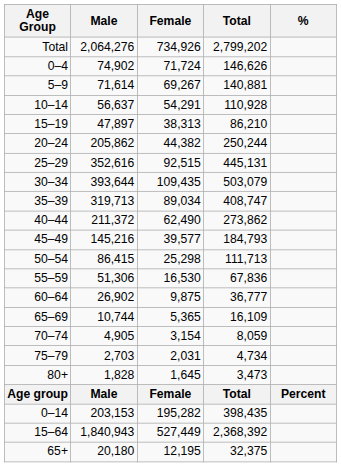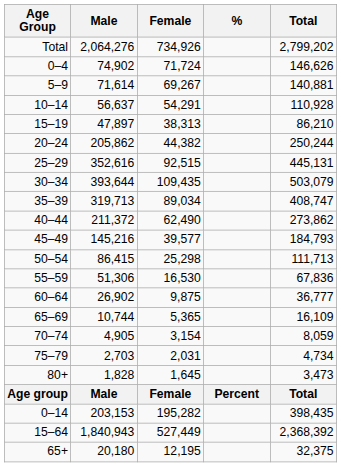 <table class="wikitable">
 <tr>
 <th width="80pt">Age Group</th>
 <th width="80pt">Male</th>
 <th width="80pt">Female</th>
+<th width="80pt">%</th>
 <th width="80pt">Total</th>
-<th width="80pt">%</th>
 </tr>
 <tr>
 <td align="right">Total</td>
 <td align="right">2,064,276</td>
 <td align="right">734,926</td>
+<td></td>
 <td align="right">2,799,202</td>
-<td></td>
 </tr>
 <tr>
 <td align="right">0–4</td>
 <td align="right">74,902</td>
 <td align="right">71,724</td>
+<td></td>
 <td align="right">146,626</td>
-<td></td>
 </tr>
 <tr>
 <td align="right">5–9</td>
 <td align="right">71,614</td>
 <td align="right">69,267</td>
+<td></td>
 <td align="right">140,881</td>
-<td></td>
 </tr>
 <tr>
 <td align="right">10–14</td>
 <td align="right">56,637</td>
 <td align="right">54,291</td>
+<td></td>
 <td align="right">110,928</td>
-<td></td>
 </tr>
 <tr>
 <td align="right">15–19</td>
 <td align="right">47,897</td>
 <td align="right">38,313</td>
+<td></td>
 <td align="right">86,210</td>
-<td></td>
 </tr>
 <tr>
 <td align="right">20–24</td>
 <td align="right">205,862</td>
 <td align="right">44,382</td>
+<td></td>
 <td align="right">250,244</td>
-<td></td>
 </tr>
 <tr>
 <td align="right">25–29</td>
 <td align="right">352,616</td>
 <td align="right">92,515</td>
+<td></td>
 <td align="right">445,131</td>
-<td></td>
 </tr>
 <tr>
 <td align="right">30–34</td>
 <td align="right">393,644</td>
 <td align="right">109,435</td>
+<td></td>
 <td align="right">503,079</td>
-<td></td>
 </tr>
 <tr>
 <td align="right">35–39</td>
 <td align="right">319,713</td>
 <td align="right">89,034</td>
+<td></td>
 <td align="right">408,747</td>
-<td></td>
 </tr>
 <tr>
 <td align="right">40–44</td>
 <td align="right">211,372</td>
 <td align="right">62,490</td>
+<td></td>
 <td align="right">273,862</td>
-<td></td>
 </tr>
 <tr>
 <td align="right">45–49</td>
 <td align="right">145,216</td>
 <td align="right">39,577</td>
+<td></td>
 <td align="right">184,793</td>
-<td></td>
 </tr>
 <tr>
 <td align="right">50–54</td>
 <td align="right">86,415</td>
 <td align="right">25,298</td>
+<td></td>
 <td align="right">111,713</td>
-<td></td>
 </tr>
 <tr>
 <td align="right">55–59</td>
 <td align="right">51,306</td>
 <td align="right">16,530</td>
+<td></td>
 <td align="right">67,836</td>
-<td></td>
 </tr>
 <tr>
 <td align="right">60–64</td>
 <td align="right">26,902</td>
 <td align="right">9,875</td>
+<td></td>
 <td align="right">36,777</td>
-<td></td>
 </tr>
 <tr>
 <td align="right">65–69</td>
 <td align="right">10,744</td>
 <td align="right">5,365</td>
+<td></td>
 <td align="right">16,109</td>
-<td></td>
 </tr>
 <tr>
 <td align="right">70–74</td>
 <td align="right">4,905</td>
 <td align="right">3,154</td>
+<td></td>
 <td align="right">8,059</td>
-<td></td>
 </tr>
 <tr>
 <td align="right">75–79</td>
 <td align="right">2,703</td>
 <td align="right">2,031</td>
+<td></td>
 <td align="right">4,734</td>
-<td></td>
 </tr>
 <tr>
 <td align="right">80+</td>
 <td align="right">1,828</td>
 <td align="right">1,645</td>
+<td></td>
 <td align="right">3,473</td>
-<td></td>
 </tr>
 <tr>
 <th width="50">Age group</th>
 <th width="80pt">Male</th>
 <th width="80">Female</th>
+<th width="50">Percent</th>
 <th width="80">Total</th>
-<th width="50">Percent</th>
 </tr>
 <tr>
 <td align="right">0–14</td>
 <td align="right">203,153</td>
 <td align="right">195,282</td>
+<td></td>
 <td align="right">398,435</td>
-<td></td>
 </tr>
 <tr>
 <td align="right">15–64</td>
 <td align="right">1,840,943</td>
 <td align="right">527,449</td>
+<td></td>
 <td align="right">2,368,392</td>
-<td></td>
 </tr>
 <tr>
 <td align="right">65+</td>
 <td align="right">20,180</td>
 <td align="right">12,195</td>
+<td></td>
 <td align="right">32,375</td>
-<td></td>
 </tr>
 </table>
